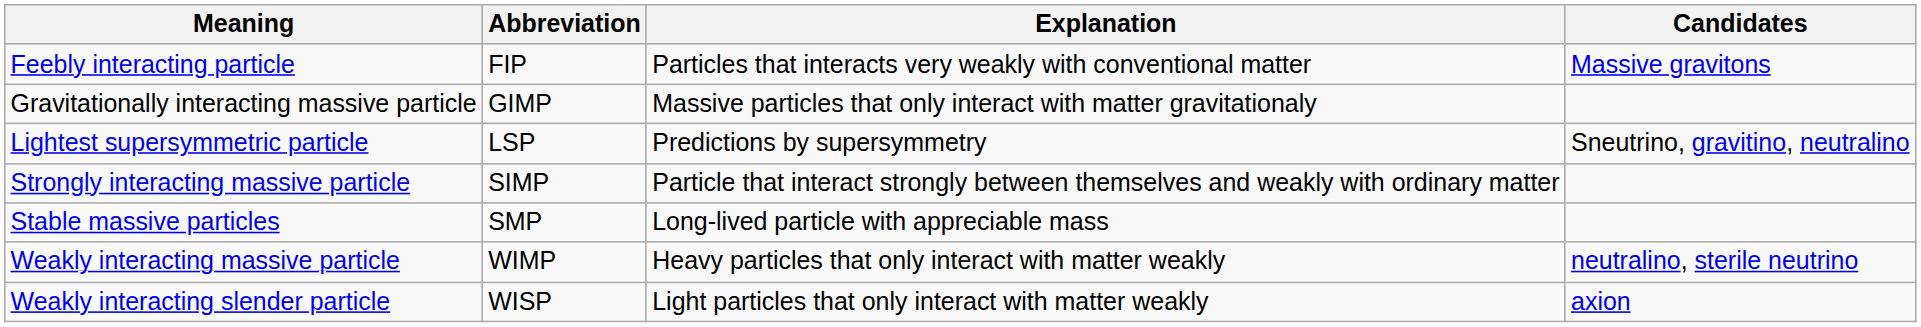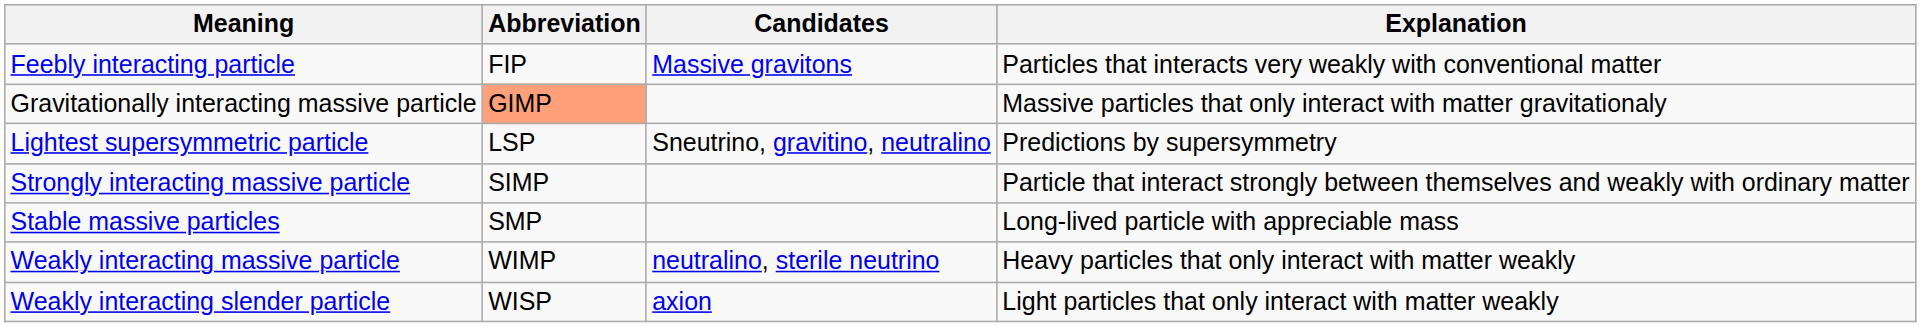 <table class="wikitable">
 <tr>
 <th>Meaning</th>
 <th>Abbreviation</th>
+<th>Candidates</th>
 <th>Explanation</th>
-<th>Candidates</th>
 </tr>
 <tr>
 <td><a href='#'>Feebly interacting particle</a></td>
 <td>FIP</td>
+<td><a href='#'>Massive gravitons</a></td>
 <td>Particles that interacts very weakly with conventional matter</td>
-<td><a href='#'>Massive gravitons</a></td>
 </tr>
 <tr>
 <td>Gravitationally interacting massive particle</td>
-<td>GIMP</td>
+<td style="background: lightsalmon;">GIMP</td>
+<td></td>
 <td>Massive particles that only interact with matter gravitationaly</td>
-<td></td>
 </tr>
 <tr>
 <td><a href='#'>Lightest supersymmetric particle</a></td>
 <td>LSP</td>
+<td>Sneutrino, <a href='#'>gravitino</a>, <a href='#'>neutralino</a></td>
 <td>Predictions by supersymmetry</td>
-<td>Sneutrino, <a href='#'>gravitino</a>, <a href='#'>neutralino</a></td>
 </tr>
 <tr>
 <td><a href='#'>Strongly interacting massive particle</a></td>
 <td>SIMP</td>
+<td></td>
 <td>Particle that interact strongly between themselves and weakly with ordinary matter</td>
-<td></td>
 </tr>
 <tr>
 <td><a href='#'>Stable massive particles</a></td>
 <td>SMP</td>
+<td></td>
 <td>Long-lived particle with appreciable mass</td>
-<td></td>
 </tr>
 <tr>
 <td><a href='#'>Weakly interacting massive particle</a></td>
 <td>WIMP</td>
+<td><a href='#'>neutralino</a>, <a href='#'>sterile neutrino</a></td>
 <td>Heavy particles that only interact with matter weakly</td>
-<td><a href='#'>neutralino</a>, <a href='#'>sterile neutrino</a></td>
 </tr>
 <tr>
 <td><a href='#'>Weakly interacting slender particle</a></td>
 <td>WISP</td>
+<td><a href='#'>axion</a></td>
 <td>Light particles that only interact with matter weakly</td>
-<td><a href='#'>axion</a></td>
 </tr>
 </table>
